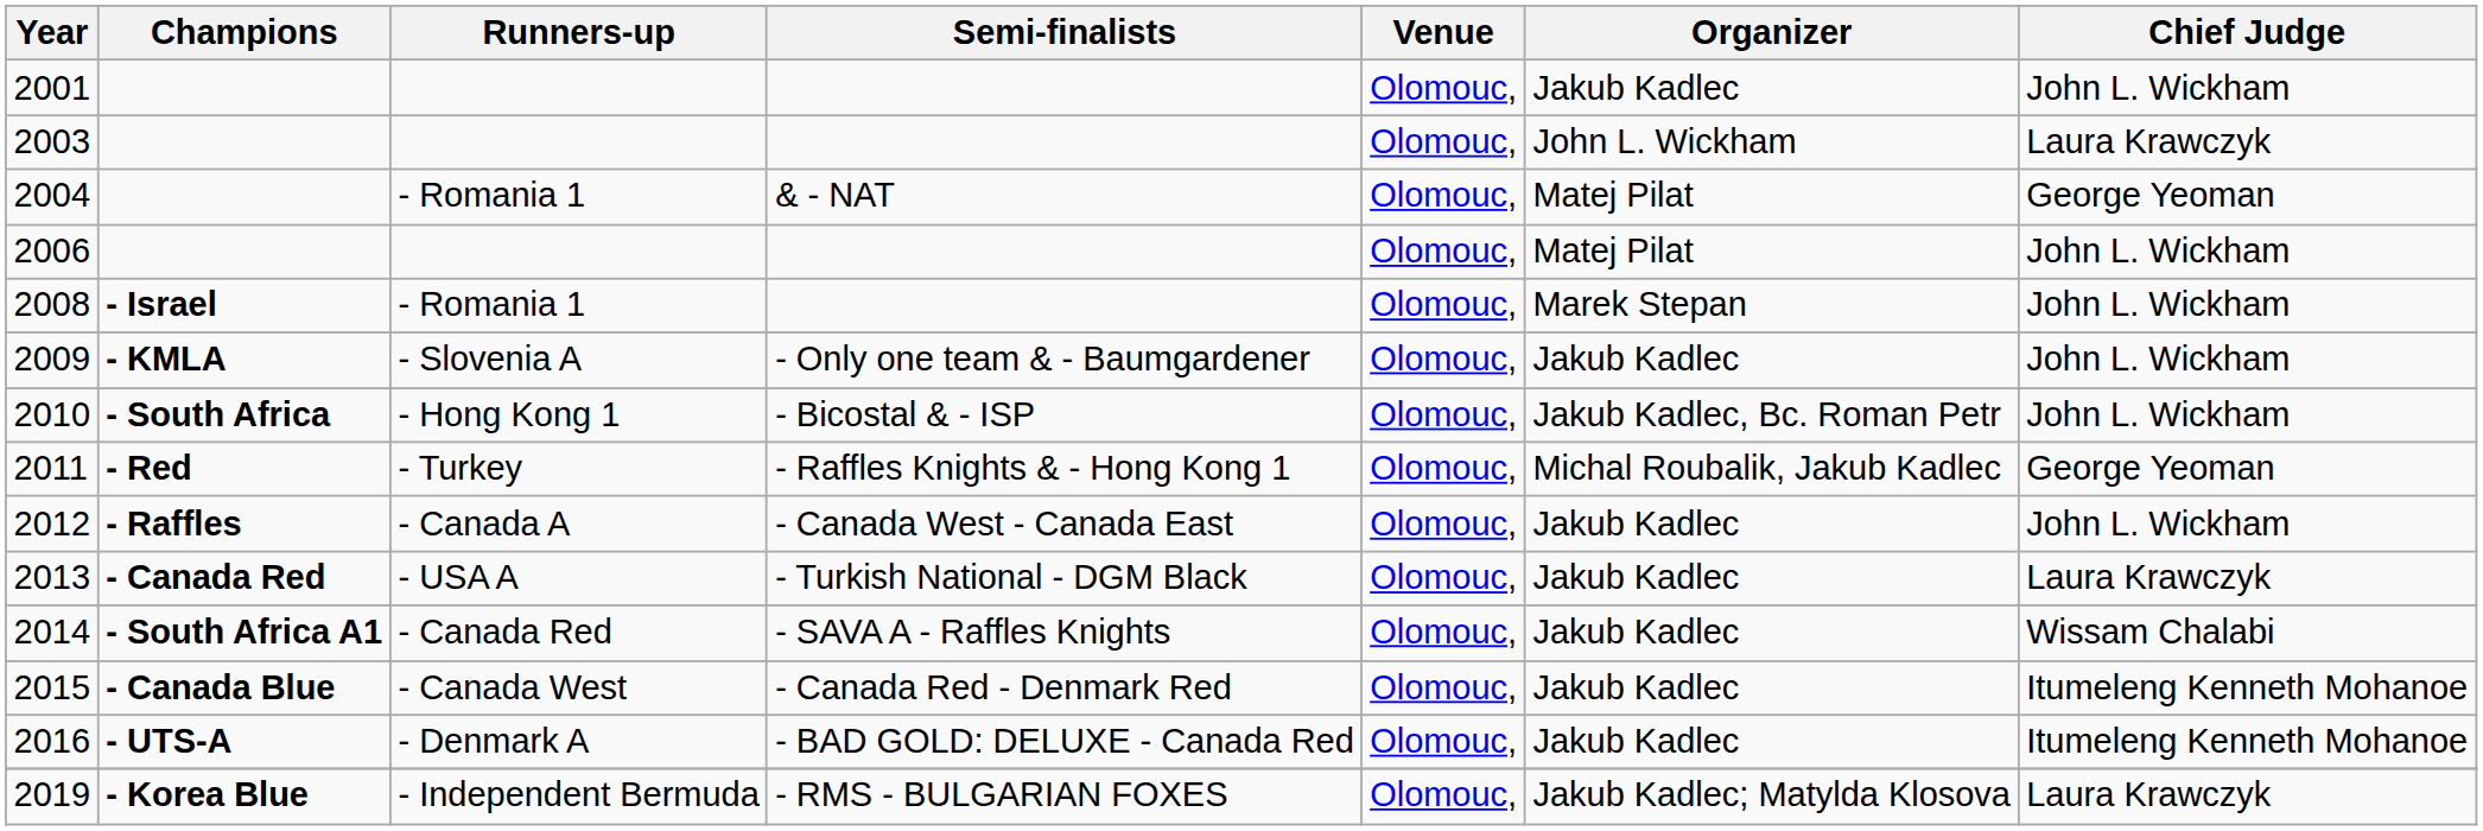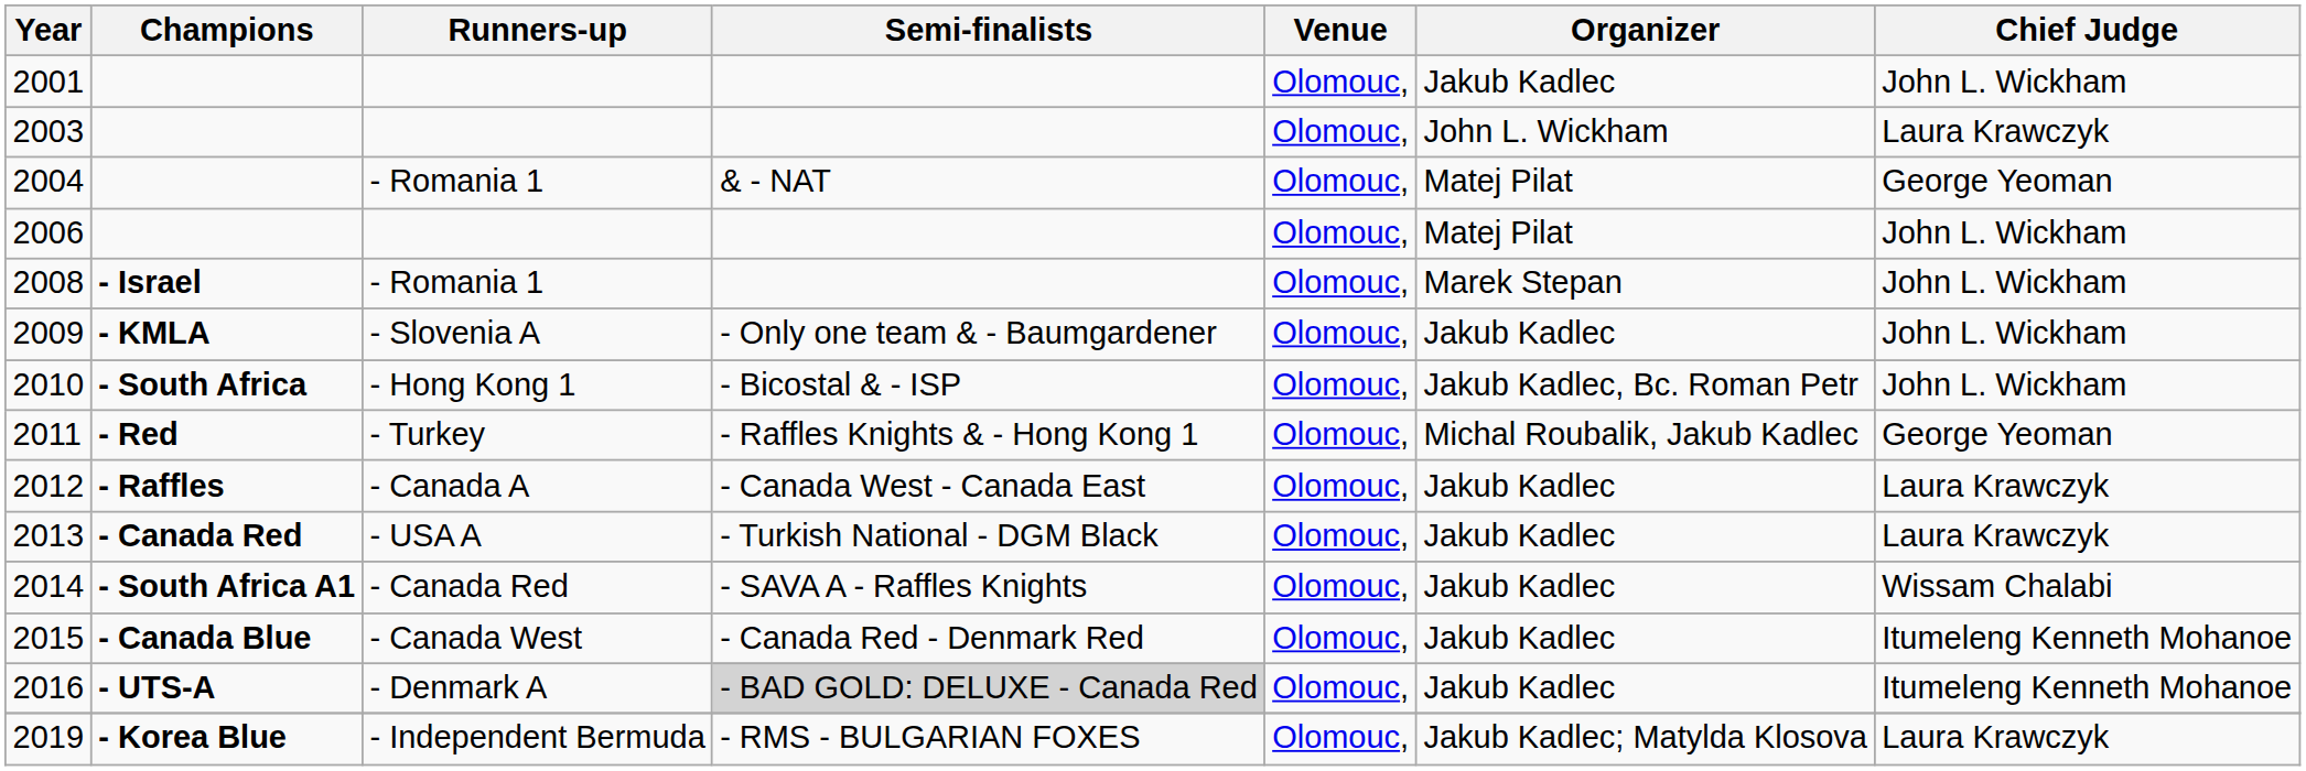 <table class="wikitable sortable">
 <tr>
 <th>Year</th>
 <th>Champions</th>
 <th>Runners-up</th>
 <th>Semi-finalists</th>
 <th>Venue</th>
 <th>Organizer</th>
 <th>Chief Judge</th>
 </tr>
 <tr>
 <td>2001</td>
 <td><strong></strong></td>
 <td></td>
 <td></td>
 <td><a href='#'>Olomouc</a>, </td>
 <td>Jakub Kadlec</td>
 <td>John L. Wickham</td>
 </tr>
 <tr>
 <td>2003</td>
 <td><strong></strong></td>
 <td></td>
 <td></td>
 <td><a href='#'>Olomouc</a>, </td>
 <td>John L. Wickham</td>
 <td>Laura Krawczyk</td>
 </tr>
 <tr>
 <td>2004</td>
 <td><strong></strong></td>
 <td> - Romania 1</td>
 <td> &  - NAT</td>
 <td><a href='#'>Olomouc</a>, </td>
 <td>Matej Pilat</td>
 <td>George Yeoman</td>
 </tr>
 <tr>
 <td>2006</td>
 <td></td>
 <td></td>
 <td></td>
 <td><a href='#'>Olomouc</a>, </td>
 <td>Matej Pilat</td>
 <td>John L. Wickham</td>
 </tr>
 <tr>
 <td>2008</td>
 <td><strong> - Israel</strong></td>
 <td> - Romania 1</td>
 <td></td>
 <td><a href='#'>Olomouc</a>, </td>
 <td>Marek Stepan</td>
 <td>John L. Wickham</td>
 </tr>
 <tr>
 <td>2009</td>
 <td><strong> - KMLA</strong></td>
 <td> - Slovenia A</td>
 <td> - Only one team &  - Baumgardener</td>
 <td><a href='#'>Olomouc</a>, </td>
 <td>Jakub Kadlec</td>
 <td>John L. Wickham</td>
 </tr>
 <tr>
 <td>2010</td>
 <td><strong> - South Africa</strong></td>
 <td> - Hong Kong 1</td>
 <td> - Bicostal &  - ISP</td>
 <td><a href='#'>Olomouc</a>, </td>
 <td>Jakub Kadlec, Bc. Roman Petr</td>
 <td>John L. Wickham</td>
 </tr>
 <tr>
 <td>2011</td>
 <td><strong> - Red</strong></td>
 <td> - Turkey</td>
 <td> - Raffles Knights &  - Hong Kong 1</td>
 <td><a href='#'>Olomouc</a>, </td>
 <td>Michal Roubalik, Jakub Kadlec</td>
 <td>George Yeoman</td>
 </tr>
 <tr>
 <td>2012</td>
 <td><strong> - Raffles</strong></td>
 <td> - Canada A</td>
 <td> - Canada West  - Canada East</td>
 <td><a href='#'>Olomouc</a>, </td>
 <td>Jakub Kadlec</td>
-<td>John L. Wickham</td>
+<td>Laura Krawczyk</td>
 </tr>
 <tr>
 <td>2013</td>
 <td><strong> - Canada Red</strong></td>
 <td> - USA A</td>
 <td> - Turkish National  - DGM Black</td>
 <td><a href='#'>Olomouc</a>, </td>
 <td>Jakub Kadlec</td>
 <td>Laura Krawczyk</td>
 </tr>
 <tr>
 <td>2014</td>
 <td><strong> - South Africa A1</strong></td>
 <td> - Canada Red</td>
 <td> - SAVA A  - Raffles Knights</td>
 <td><a href='#'>Olomouc</a>, </td>
 <td>Jakub Kadlec</td>
 <td>Wissam Chalabi</td>
 </tr>
 <tr>
 <td>2015</td>
 <td><strong> - Canada Blue</strong></td>
 <td> - Canada West</td>
 <td> - Canada Red  - Denmark Red</td>
 <td><a href='#'>Olomouc</a>, </td>
 <td>Jakub Kadlec</td>
 <td>Itumeleng Kenneth Mohanoe</td>
 </tr>
 <tr>
 <td>2016</td>
 <td><strong> - UTS-A</strong></td>
 <td> - Denmark A</td>
-<td> - BAD GOLD: DELUXE   - Canada Red</td>
+<td style="background: lightgrey;"> - BAD GOLD: DELUXE   - Canada Red</td>
 <td><a href='#'>Olomouc</a>, </td>
 <td>Jakub Kadlec</td>
 <td>Itumeleng Kenneth Mohanoe</td>
 </tr>
 <tr>
 </tr>
 <tr>
 <td>2019</td>
 <td><strong> - Korea Blue</strong></td>
 <td> - Independent Bermuda</td>
 <td> - RMS   - BULGARIAN FOXES</td>
 <td><a href='#'>Olomouc</a>, </td>
 <td>Jakub Kadlec; Matylda Klosova</td>
 <td>Laura Krawczyk</td>
 </tr>
 </table>
